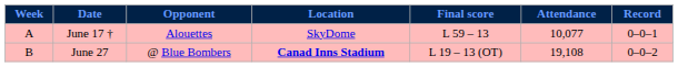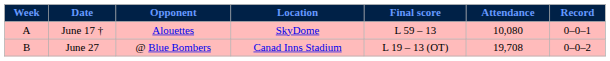 <table class="wikitable" width="70%">
 <tr align="center"  style="background:#002147;color:#6699FF;">
 <td><strong>Week</strong></td>
 <td><strong>Date</strong></td>
 <td><strong>Opponent</strong></td>
 <td><strong>Location</strong></td>
 <td><strong>Final score</strong></td>
 <td><strong>Attendance</strong></td>
 <td><strong>Record</strong></td>
 </tr>
 <tr align="center" bgcolor="#ffbbbb">
 <td>A</td>
 <td>June 17 †</td>
 <td><a href='#'>Alouettes</a></td>
 <td><a href='#'>SkyDome</a></td>
 <td>L 59 – 13</td>
-<td>10,077</td>
+<td>10,080</td>
 <td>0–0–1</td>
 </tr>
 <tr align="center" bgcolor="#ffbbbb">
 <td>B</td>
 <td>June 27</td>
 <td>@ <a href='#'>Blue Bombers</a></td>
-<td><strong><a href='#'>Canad Inns Stadium</a></strong></td>
+<td><a href='#'>Canad Inns Stadium</a></td>
 <td>L 19 – 13 (OT)</td>
-<td>19,108</td>
+<td>19,708</td>
 <td>0–0–2</td>
 </tr>
 </table>
